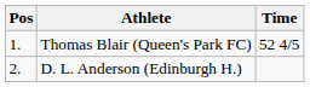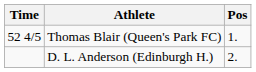 <table class="wikitable">
 <tr>
+<th>Time</th>
+<th>Athlete</th>
 <th>Pos</th>
-<th>Athlete</th>
-<th>Time</th>
 </tr>
 <tr>
+<td>52 4/5</td>
+<td>Thomas Blair (Queen's Park FC)</td>
 <td>1.</td>
-<td>Thomas Blair (Queen's Park FC)</td>
-<td>52 4/5</td>
 </tr>
 <tr>
+<td></td>
+<td>D. L. Anderson (Edinburgh H.)</td>
 <td>2.</td>
-<td>D. L. Anderson (Edinburgh H.)</td>
-<td></td>
 </tr>
 </table>
